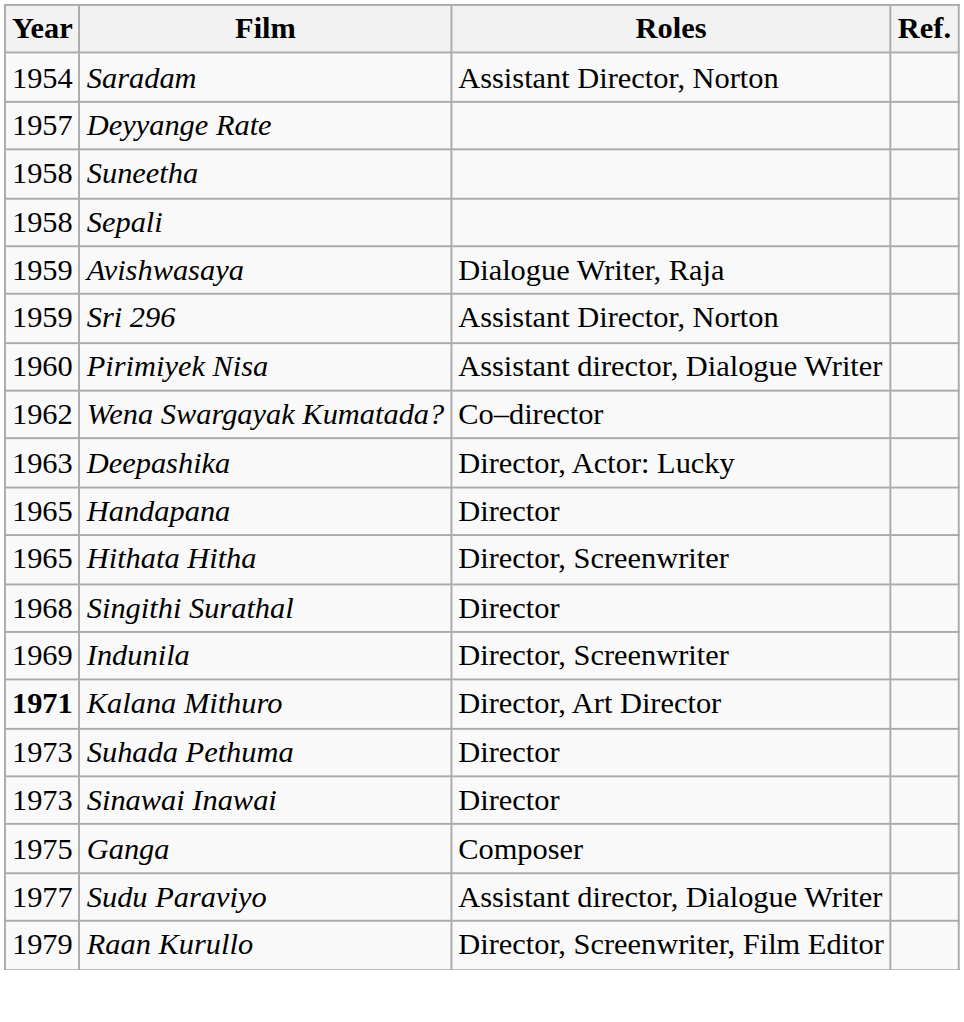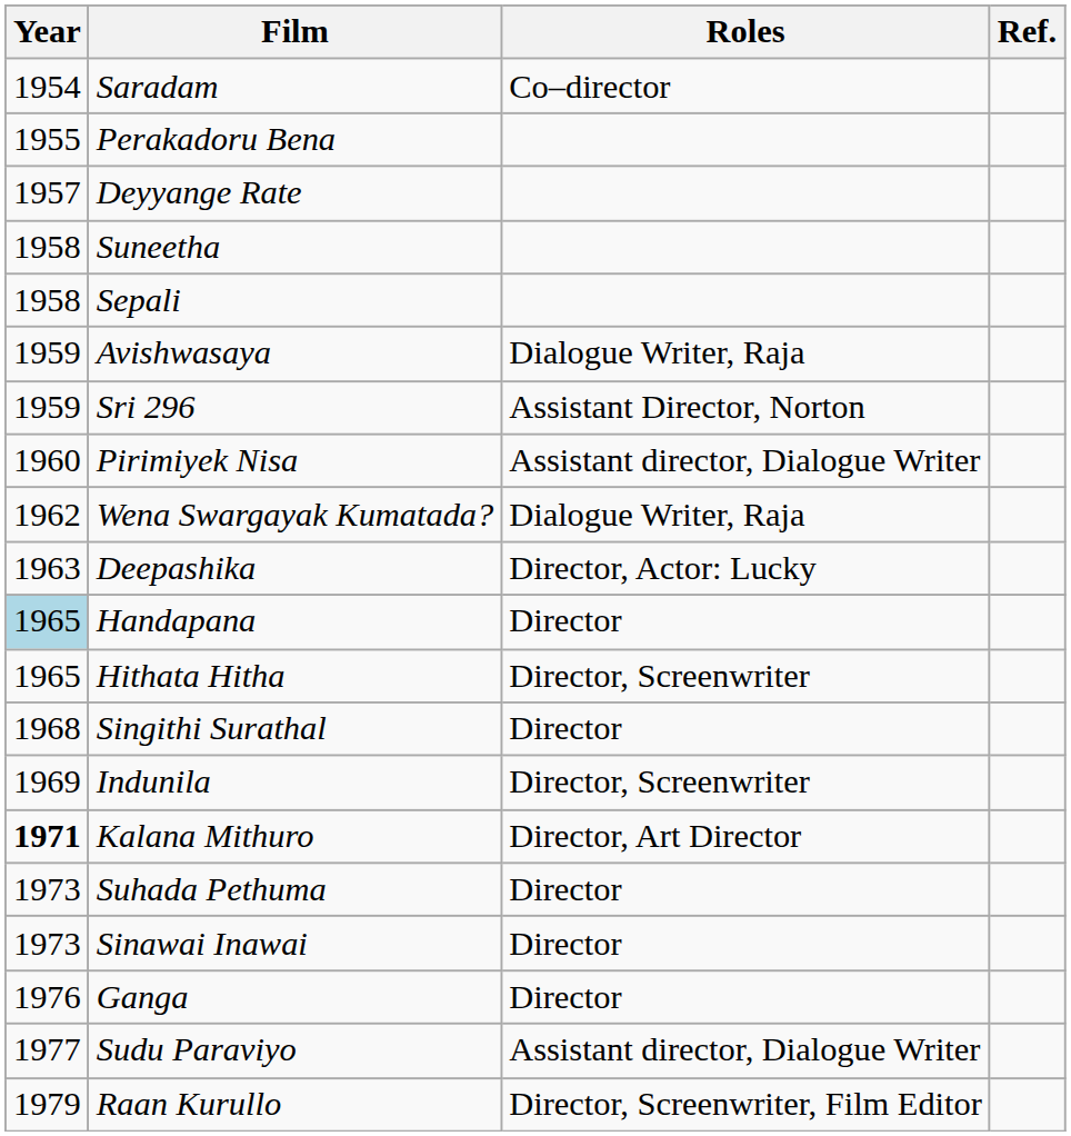 <table class="wikitable">
 <tr>
 <th>Year</th>
 <th>Film</th>
 <th>Roles</th>
 <th>Ref.</th>
 </tr>
 <tr>
 <td>1954</td>
 <td><em>Saradam</em></td>
-<td>Assistant Director, Norton</td>
+<td>Co–director</td>
+<td></td>
+</tr>
+<tr>
+<td>1955</td>
+<td><em>Perakadoru Bena</em></td>
+<td></td>
 <td></td>
 </tr>
 <tr>
 <td>1957</td>
 <td><em>Deyyange Rate</em></td>
 <td></td>
 <td></td>
 </tr>
 <tr>
 <td>1958</td>
 <td><em>Suneetha</em></td>
 <td></td>
 <td></td>
 </tr>
 <tr>
 <td>1958</td>
 <td><em>Sepali</em></td>
 <td></td>
 <td></td>
 </tr>
 <tr>
 <td>1959</td>
 <td><em>Avishwasaya</em></td>
 <td>Dialogue Writer, Raja</td>
 <td></td>
 </tr>
 <tr>
 <td>1959</td>
 <td><em>Sri 296</em></td>
 <td>Assistant Director, Norton</td>
 <td></td>
 </tr>
 <tr>
 <td>1960</td>
 <td><em>Pirimiyek Nisa</em></td>
 <td>Assistant director, Dialogue Writer</td>
 <td></td>
 </tr>
 <tr>
 <td>1962</td>
 <td><em>Wena Swargayak Kumatada?</em></td>
-<td>Co–director</td>
+<td>Dialogue Writer, Raja</td>
 <td></td>
 </tr>
 <tr>
 <td>1963</td>
 <td><em>Deepashika</em></td>
 <td>Director, Actor: Lucky</td>
 <td></td>
 </tr>
 <tr>
-<td>1965</td>
+<td style="background: lightblue;">1965</td>
 <td><em>Handapana</em></td>
 <td>Director</td>
 <td></td>
 </tr>
 <tr>
 <td>1965</td>
 <td><em>Hithata Hitha</em></td>
 <td>Director, Screenwriter</td>
 <td></td>
 </tr>
 <tr>
 <td>1968</td>
 <td><em>Singithi Surathal</em></td>
 <td>Director</td>
 <td></td>
 </tr>
 <tr>
 <td>1969</td>
 <td><em>Indunila</em></td>
 <td>Director, Screenwriter</td>
 <td></td>
 </tr>
 <tr>
 <td><strong>1971</strong></td>
 <td><em>Kalana Mithuro</em></td>
 <td>Director, Art Director</td>
 <td></td>
 </tr>
 <tr>
 <td>1973</td>
 <td><em>Suhada Pethuma</em></td>
 <td>Director</td>
 <td></td>
 </tr>
 <tr>
 <td>1973</td>
 <td><em>Sinawai Inawai</em></td>
 <td>Director</td>
 <td></td>
 </tr>
 <tr>
-<td>1975</td>
+<td>1976</td>
 <td><em>Ganga</em></td>
-<td>Composer</td>
+<td>Director</td>
 <td></td>
 </tr>
 <tr>
 <td>1977</td>
 <td><em>Sudu Paraviyo</em></td>
 <td>Assistant director, Dialogue Writer</td>
 <td></td>
 </tr>
 <tr>
 <td>1979</td>
 <td><em>Raan Kurullo</em></td>
 <td>Director, Screenwriter, Film Editor</td>
 <td></td>
 </tr>
 </table>
